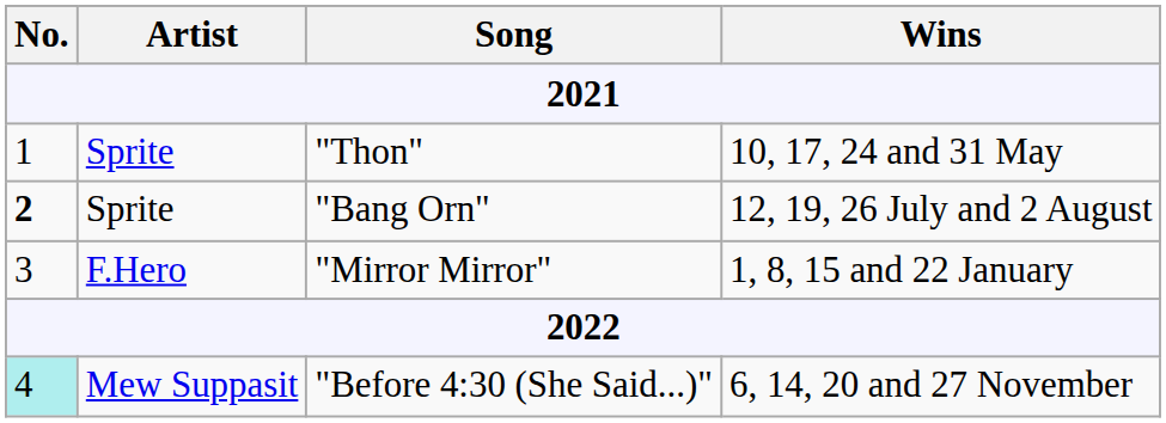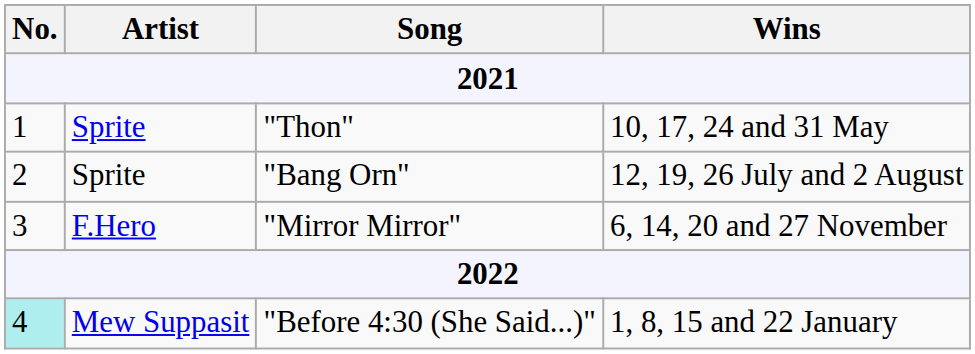 <table class="wikitable">
 <tr>
 <th>No.</th>
 <th>Artist</th>
 <th>Song</th>
 <th>Wins</th>
 </tr>
 <tr>
 <td colspan="4"  style="text-align:center; background:#f4f4ff;"><strong>2021</strong></td>
 </tr>
 <tr>
 <td>1</td>
 <td><a href='#'>Sprite</a> </td>
 <td>"Thon"</td>
 <td>10, 17, 24 and 31 May</td>
 </tr>
 <tr>
-<td><strong>2</strong></td>
+<td>2</td>
 <td>Sprite</td>
 <td>"Bang Orn"</td>
 <td>12, 19, 26 July and 2 August</td>
 </tr>
 <tr>
 <td>3</td>
 <td><a href='#'>F.Hero</a> </td>
 <td>"Mirror Mirror"</td>
-<td>1, 8, 15 and 22 January</td>
+<td>6, 14, 20 and 27 November</td>
 </tr>
 <tr>
 <td colspan="4"  style="text-align:center; background:#f4f4ff;"><strong>2022</strong></td>
 </tr>
 <tr>
 <td style="background: paleturquoise;">4</td>
 <td><a href='#'>Mew Suppasit</a> </td>
 <td>"Before 4:30 (She Said...)"</td>
-<td>6, 14, 20 and 27 November</td>
+<td>1, 8, 15 and 22 January</td>
 </tr>
 </table>
